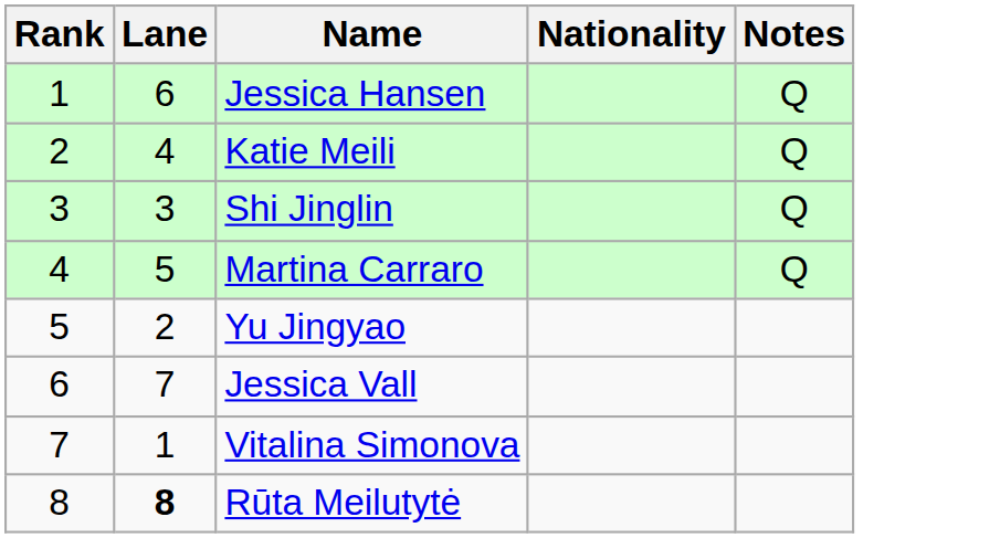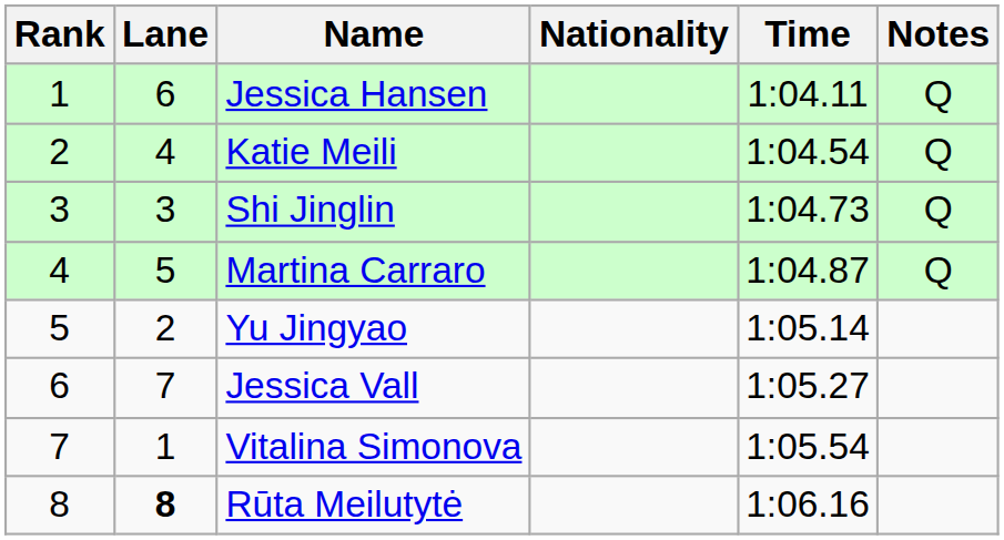 <table class="wikitable sortable" style="text-align:center">
 <tr>
 <th>Rank</th>
 <th>Lane</th>
 <th>Name</th>
 <th>Nationality</th>
+<th>Time</th>
 <th>Notes</th>
 </tr>
 <tr bgcolor=ccffcc>
 <td>1</td>
 <td>6</td>
 <td align=left><a href='#'>Jessica Hansen</a></td>
 <td align=left></td>
+<td>1:04.11</td>
 <td>Q</td>
 </tr>
 <tr bgcolor=ccffcc>
 <td>2</td>
 <td>4</td>
 <td align=left><a href='#'>Katie Meili</a></td>
 <td align=left></td>
+<td>1:04.54</td>
 <td>Q</td>
 </tr>
 <tr bgcolor=ccffcc>
 <td>3</td>
 <td>3</td>
 <td align=left><a href='#'>Shi Jinglin</a></td>
 <td align=left></td>
+<td>1:04.73</td>
 <td>Q</td>
 </tr>
 <tr bgcolor=ccffcc>
 <td>4</td>
 <td>5</td>
 <td align=left><a href='#'>Martina Carraro</a></td>
 <td align=left></td>
+<td>1:04.87</td>
 <td>Q</td>
 </tr>
 <tr>
 <td>5</td>
 <td>2</td>
 <td align=left><a href='#'>Yu Jingyao</a></td>
 <td align=left></td>
+<td>1:05.14</td>
 <td></td>
 </tr>
 <tr>
 <td>6</td>
 <td>7</td>
 <td align=left><a href='#'>Jessica Vall</a></td>
 <td align=left></td>
+<td>1:05.27</td>
 <td></td>
 </tr>
 <tr>
 <td>7</td>
 <td>1</td>
 <td align=left><a href='#'>Vitalina Simonova</a></td>
 <td align=left></td>
+<td>1:05.54</td>
 <td></td>
 </tr>
 <tr>
 <td>8</td>
 <td><strong>8</strong></td>
 <td align=left><a href='#'>Rūta Meilutytė</a></td>
 <td align=left></td>
+<td>1:06.16</td>
 <td></td>
 </tr>
 </table>
